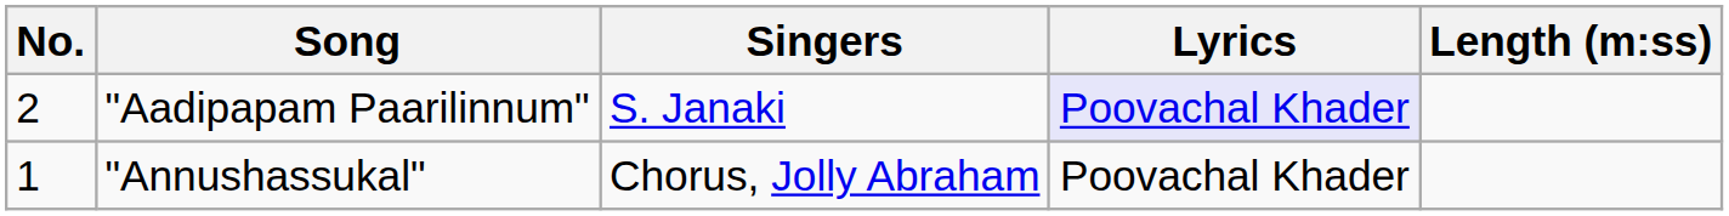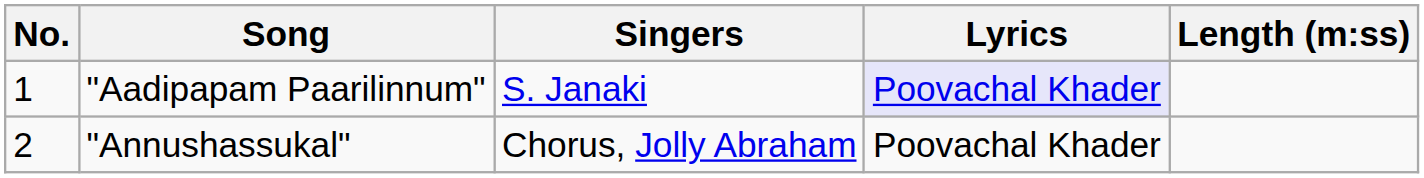 <table class="wikitable" style="font-size:95%;">
 <tr>
 <th>No.</th>
 <th>Song</th>
 <th>Singers</th>
 <th>Lyrics</th>
 <th>Length (m:ss)</th>
 </tr>
 <tr>
-<td>2</td>
+<td>1</td>
 <td>"Aadipapam Paarilinnum"</td>
 <td><a href='#'>S. Janaki</a></td>
 <td style="background: lavender;"><a href='#'>Poovachal Khader</a></td>
 <td></td>
 </tr>
 <tr>
-<td>1</td>
+<td>2</td>
 <td>"Annushassukal"</td>
 <td>Chorus, <a href='#'>Jolly Abraham</a></td>
 <td>Poovachal Khader</td>
 <td></td>
 </tr>
 </table>
